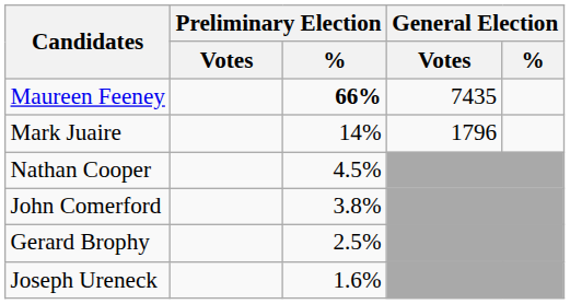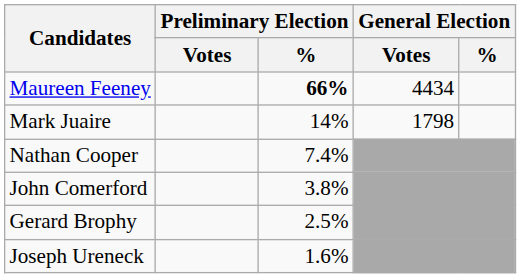 <table class=wikitable>
 <tr>
 <th colspan=1 rowspan=2><strong>Candidates</strong></th>
 <th colspan=2><strong>Preliminary Election</strong></th>
 <th colspan=2><strong>General Election</strong></th>
 </tr>
 <tr>
 <th>Votes</th>
 <th>%</th>
 <th>Votes</th>
 <th>%</th>
 </tr>
 <tr>
 <td><a href='#'>Maureen Feeney</a></td>
 <td align="right"></td>
 <td align="right"><strong>66%</strong></td>
-<td align="right">7435</td>
+<td align="right">4434</td>
 <td align="right"></td>
 </tr>
 <tr>
 <td>Mark Juaire</td>
 <td align="right"></td>
 <td align="right">14%</td>
-<td align="right">1796</td>
+<td align="right">1798</td>
 <td align="right"></td>
 </tr>
 <tr>
 <td>Nathan Cooper</td>
 <td align="right"></td>
-<td align="right">4.5%</td>
+<td align="right">7.4%</td>
 <td colspan=4 bgcolor=darkgray> </td>
 </tr>
 <tr>
 <td>John Comerford</td>
 <td align="right"></td>
 <td align="right">3.8%</td>
 <td colspan=4 bgcolor=darkgray> </td>
 </tr>
 <tr>
 <td>Gerard Brophy</td>
 <td align="right"></td>
 <td align="right">2.5%</td>
 <td colspan=4 bgcolor=darkgray> </td>
 </tr>
 <tr>
 <td>Joseph Ureneck</td>
 <td align="right"></td>
 <td align="right">1.6%</td>
 <td colspan=4 bgcolor=darkgray> </td>
 </tr>
 </table>
